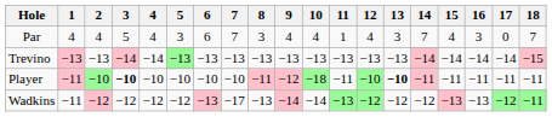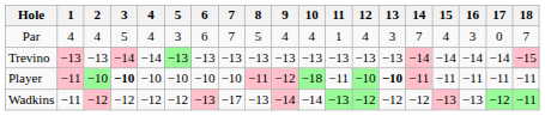 <table class="wikitable" style="text-align:center">
 <tr>
 <th>Hole</th>
 <th>1</th>
 <th>2</th>
 <th>3</th>
 <th>4</th>
 <th>5</th>
 <th>6</th>
 <th>7</th>
 <th>8</th>
 <th>9</th>
 <th>10</th>
 <th>11</th>
 <th>12</th>
 <th>13</th>
 <th>14</th>
 <th>15</th>
 <th>16</th>
 <th>17</th>
 <th>18</th>
 </tr>
 <tr>
 <td>Par</td>
 <td>4</td>
 <td>4</td>
 <td>5</td>
 <td>4</td>
 <td>3</td>
 <td>6</td>
 <td>7</td>
-<td>3</td>
+<td>5</td>
 <td>4</td>
 <td>4</td>
 <td>1</td>
 <td>4</td>
 <td>3</td>
 <td>7</td>
 <td>4</td>
 <td>3</td>
 <td>0</td>
 <td>7</td>
 </tr>
 <tr>
 <td align=left> Trevino</td>
 <td style="background: Pink;">−13</td>
 <td>−13</td>
 <td style="background: Pink;">−14</td>
 <td>−14</td>
 <td style="background: PaleGreen;">−13</td>
 <td>−13</td>
 <td>−13</td>
 <td>−13</td>
 <td>−13</td>
 <td>−13</td>
 <td>−13</td>
 <td>−13</td>
 <td>−13</td>
 <td style="background: Pink;">−14</td>
 <td>−14</td>
 <td>−14</td>
 <td>−14</td>
 <td style="background: Pink;">−15</td>
 </tr>
 <tr>
 <td align=left> Player</td>
 <td style="background: Pink;">−11</td>
 <td style="background: PaleGreen;">−10</td>
 <td><strong>−10</strong></td>
 <td>−10</td>
 <td>−10</td>
 <td>−10</td>
 <td>−10</td>
 <td style="background: Pink;">−11</td>
 <td style="background: Pink;">−12</td>
 <td style="background: PaleGreen;">−18</td>
 <td>−11</td>
 <td style="background: PaleGreen;">−10</td>
 <td><strong>−10</strong></td>
 <td style="background: Pink;">−11</td>
 <td>−11</td>
 <td>−11</td>
 <td>−11</td>
 <td>−11</td>
 </tr>
 <tr>
 <td align=left> Wadkins</td>
 <td>−11</td>
 <td style="background: Pink;">−12</td>
 <td>−12</td>
 <td>−12</td>
 <td>−12</td>
 <td style="background: Pink;">−13</td>
 <td>−17</td>
 <td>−13</td>
 <td style="background: Pink;">−14</td>
 <td>−14</td>
 <td style="background: PaleGreen;">−13</td>
 <td style="background: PaleGreen;">−12</td>
 <td>−12</td>
 <td>−12</td>
 <td style="background: Pink;">−13</td>
 <td>−13</td>
 <td style="background: PaleGreen;">−12</td>
 <td style="background: PaleGreen;">−11</td>
 </tr>
 </table>
